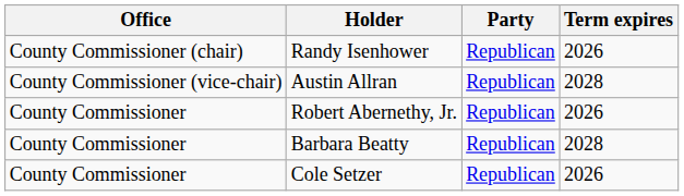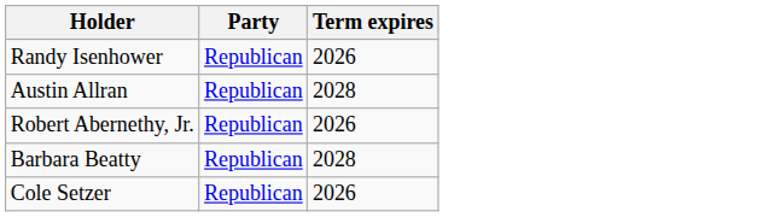 <table class="wikitable">
 <tr>
-<th>Office</th>
 <th>Holder</th>
 <th>Party</th>
 <th>Term expires</th>
 </tr>
 <tr>
-<td>County Commissioner (chair)</td>
 <td>Randy Isenhower</td>
 <td><a href='#'>Republican</a></td>
 <td>2026</td>
 </tr>
 <tr>
-<td>County Commissioner (vice-chair)</td>
 <td>Austin Allran</td>
 <td><a href='#'>Republican</a></td>
 <td>2028</td>
 </tr>
 <tr>
-<td>County Commissioner</td>
 <td>Robert Abernethy, Jr.</td>
 <td><a href='#'>Republican</a></td>
 <td>2026</td>
 </tr>
 <tr>
-<td>County Commissioner</td>
 <td>Barbara Beatty</td>
 <td><a href='#'>Republican</a></td>
 <td>2028</td>
 </tr>
 <tr>
-<td>County Commissioner</td>
 <td>Cole Setzer</td>
 <td><a href='#'>Republican</a></td>
 <td>2026</td>
 </tr>
 </table>
